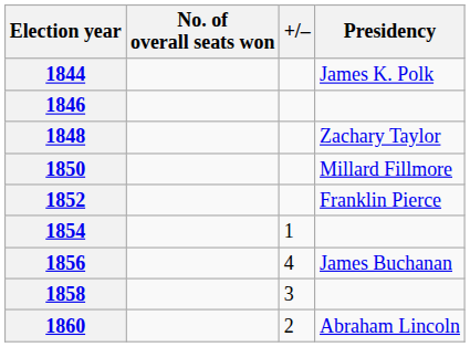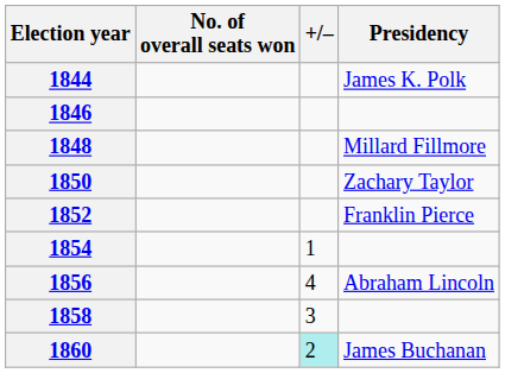 <table class=wikitable>
 <tr>
 <th>Election year</th>
 <th>No. of<br>overall seats won</th>
 <th>+/–</th>
 <th>Presidency</th>
 </tr>
 <tr>
 <th><a href='#'>1844</a></th>
 <td></td>
 <td></td>
 <td><a href='#'>James K. Polk</a></td>
 </tr>
 <tr>
 <th><a href='#'>1846</a></th>
 <td></td>
 <td></td>
 </tr>
 <tr>
 <th><a href='#'>1848</a></th>
 <td></td>
 <td></td>
-<td><a href='#'>Zachary Taylor</a></td>
+<td><a href='#'>Millard Fillmore</a></td>
 </tr>
 <tr>
 <th><a href='#'>1850</a></th>
 <td></td>
 <td></td>
-<td><a href='#'>Millard Fillmore</a></td>
+<td><a href='#'>Zachary Taylor</a></td>
 </tr>
 <tr>
 <th><a href='#'>1852</a></th>
 <td></td>
 <td></td>
 <td><a href='#'>Franklin Pierce</a></td>
 </tr>
 <tr>
 <th><a href='#'>1854</a></th>
 <td></td>
 <td> 1</td>
 </tr>
 <tr>
 <th><a href='#'>1856</a></th>
 <td></td>
 <td> 4</td>
-<td><a href='#'>James Buchanan</a></td>
+<td><a href='#'>Abraham Lincoln</a></td>
 </tr>
 <tr>
 <th><a href='#'>1858</a></th>
 <td></td>
 <td> 3</td>
 </tr>
 <tr>
 <th><a href='#'>1860</a></th>
 <td></td>
-<td> 2</td>
-<td><a href='#'>Abraham Lincoln</a></td>
+<td style="background: paleturquoise;"> 2</td>
+<td><a href='#'>James Buchanan</a></td>
 </tr>
 </table>
